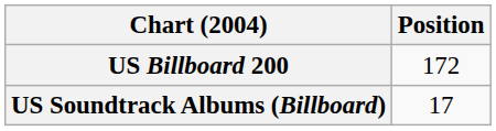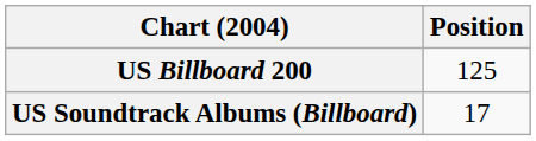 <table class="wikitable sortable plainrowheaders" style="text-align:center">
 <tr>
 <th>Chart (2004)</th>
 <th>Position</th>
 </tr>
 <tr>
 <th scope="row">US <em>Billboard</em> 200</th>
-<td>172</td>
+<td>125</td>
 </tr>
 <tr>
 <th scope="row">US Soundtrack Albums (<em>Billboard</em>)</th>
 <td>17</td>
 </tr>
 </table>
